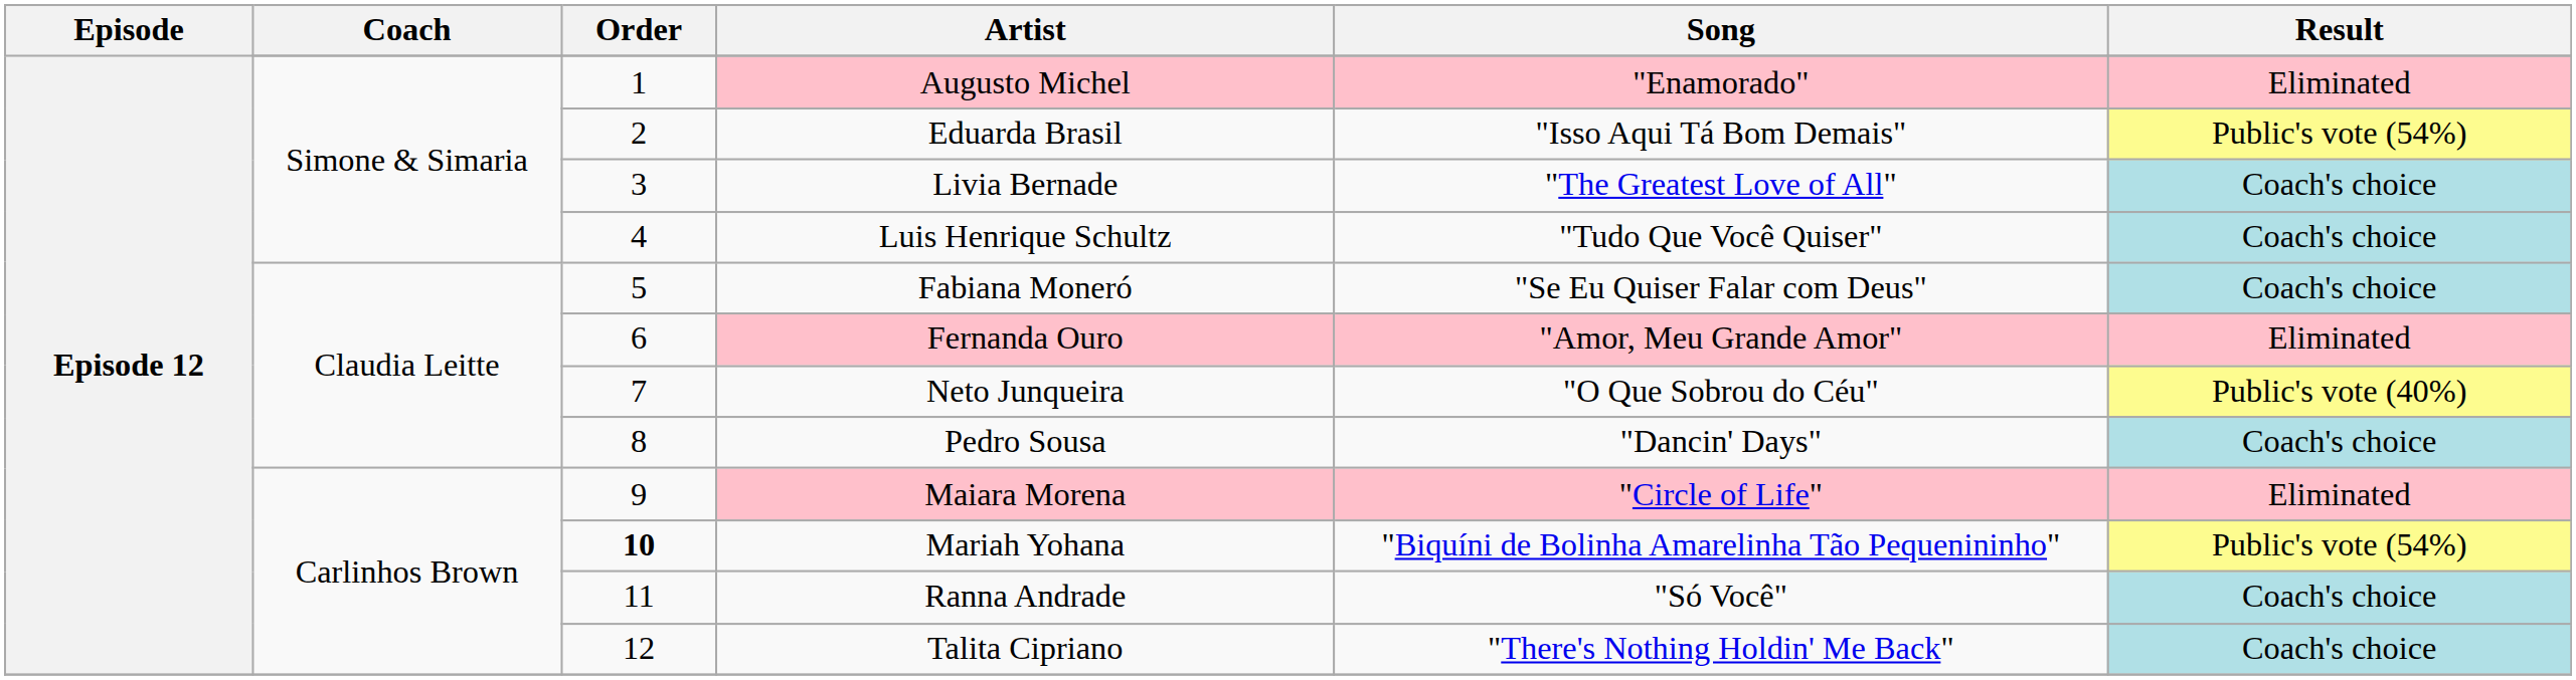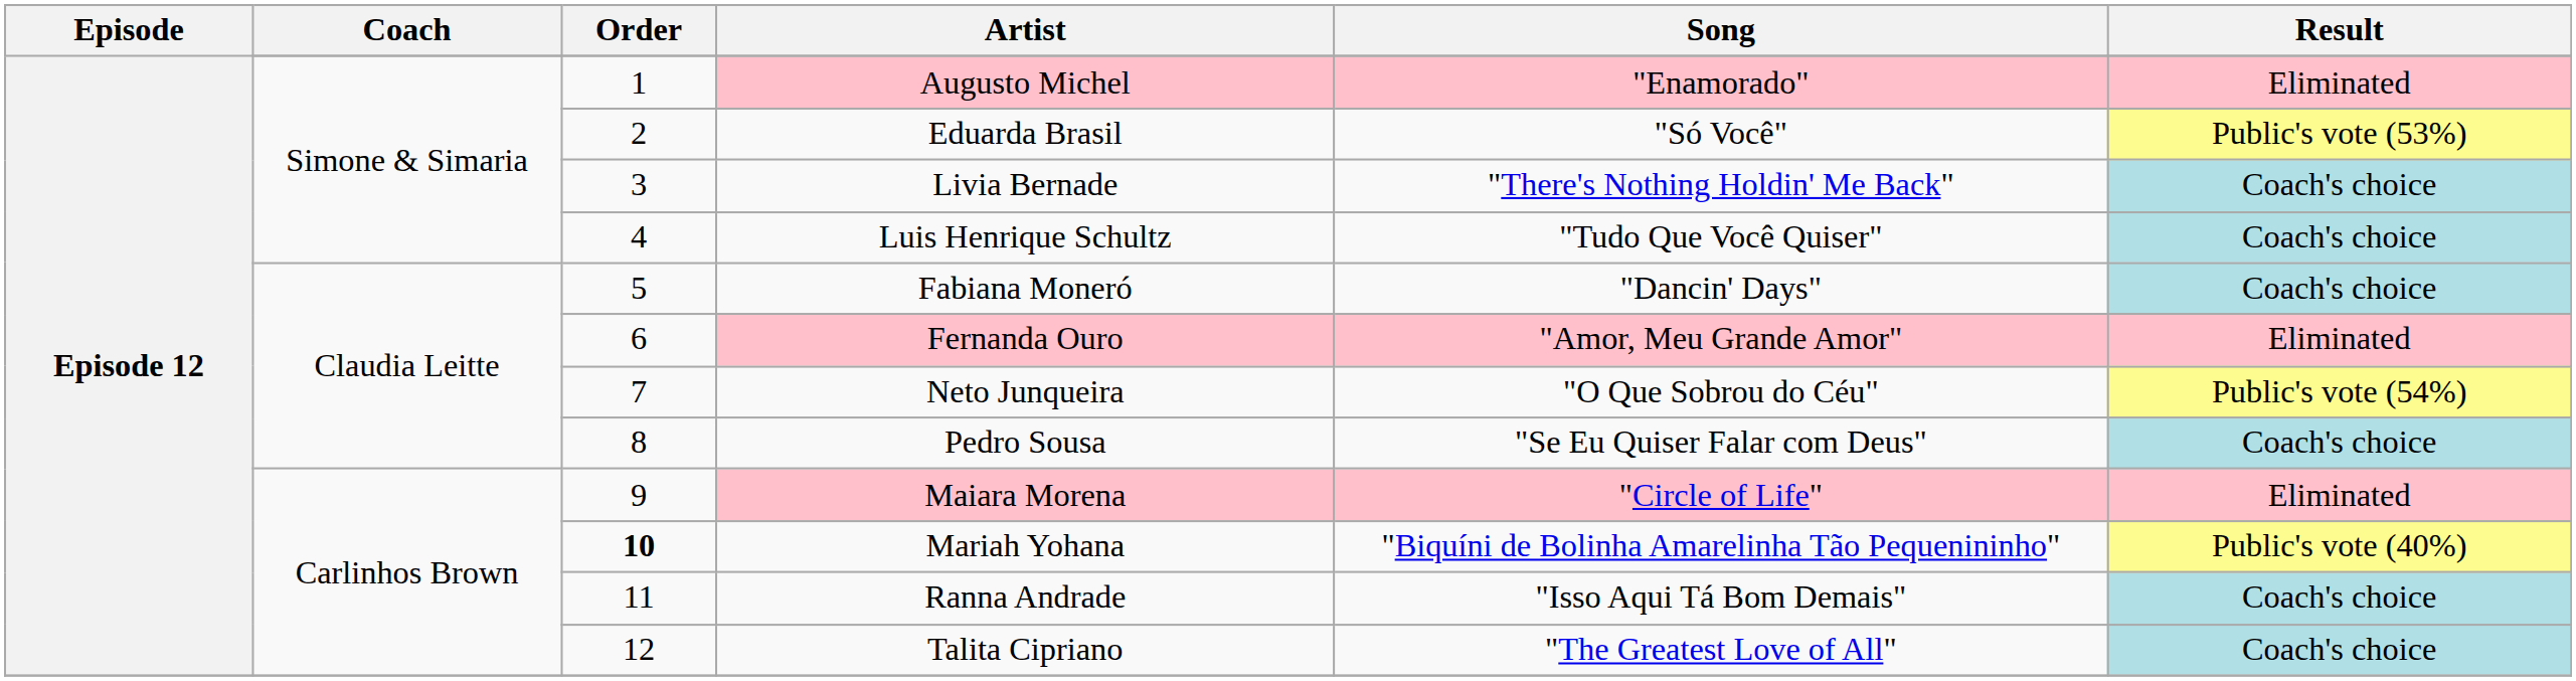 <table class="wikitable" style="text-align:center; width:100%;">
 <tr>
 <th scope="col" width="08%">Episode</th>
 <th scope="col" width="10%">Coach</th>
 <th scope="col" width="05%">Order</th>
 <th scope="col" width="20%">Artist</th>
 <th scope="col" width="25%">Song</th>
 <th scope="col" width="15%">Result</th>
 </tr>
 <tr>
 <th scope="col" rowspan=13>Episode 12<br><small></small></th>
 </tr>
 <tr>
 <td rowspan=4>Simone & Simaria</td>
 <td>1</td>
 <td bgcolor=FFC0CB>Augusto Michel</td>
 <td bgcolor=FFC0CB>"Enamorado"</td>
 <td bgcolor=FFC0CB>Eliminated</td>
 </tr>
 <tr>
 <td>2</td>
 <td>Eduarda Brasil</td>
-<td>"Isso Aqui Tá Bom Demais"</td>
-<td bgcolor=FDFC8F>Public's vote (54%)</td>
+<td>"Só Você"</td>
+<td bgcolor=FDFC8F>Public's vote (53%)</td>
 </tr>
 <tr>
 <td>3</td>
 <td>Livia Bernade</td>
-<td>"<a href='#'>The Greatest Love of All</a>"</td>
+<td>"<a href='#'>There's Nothing Holdin' Me Back</a>"</td>
 <td bgcolor=B0E0E6>Coach's choice</td>
 </tr>
 <tr>
 <td>4</td>
 <td>Luis Henrique Schultz</td>
 <td>"Tudo Que Você Quiser"</td>
 <td bgcolor=B0E0E6>Coach's choice</td>
 </tr>
 <tr>
 <td rowspan=4>Claudia Leitte</td>
 <td>5</td>
 <td>Fabiana Moneró</td>
-<td>"Se Eu Quiser Falar com Deus"</td>
+<td>"Dancin' Days"</td>
 <td bgcolor=B0E0E6>Coach's choice</td>
 </tr>
 <tr>
 <td>6</td>
 <td bgcolor=FFC0CB>Fernanda Ouro</td>
 <td bgcolor=FFC0CB>"Amor, Meu Grande Amor"</td>
 <td bgcolor=FFC0CB>Eliminated</td>
 </tr>
 <tr>
 <td>7</td>
 <td>Neto Junqueira</td>
 <td>"O Que Sobrou do Céu"</td>
-<td bgcolor=FDFC8F>Public's vote (40%)</td>
+<td bgcolor=FDFC8F>Public's vote (54%)</td>
 </tr>
 <tr>
 <td>8</td>
 <td>Pedro Sousa</td>
-<td>"Dancin' Days"</td>
+<td>"Se Eu Quiser Falar com Deus"</td>
 <td bgcolor=B0E0E6>Coach's choice</td>
 </tr>
 <tr>
 <td rowspan=4>Carlinhos Brown</td>
 <td>9</td>
 <td bgcolor=FFC0CB>Maiara Morena</td>
 <td bgcolor=FFC0CB>"<a href='#'>Circle of Life</a>"</td>
 <td bgcolor=FFC0CB>Eliminated</td>
 </tr>
 <tr>
 <td><strong>10</strong></td>
 <td>Mariah Yohana</td>
 <td>"<a href='#'>Biquíni de Bolinha Amarelinha Tão Pequenininho</a>"</td>
-<td bgcolor=FDFC8F>Public's vote (54%)</td>
+<td bgcolor=FDFC8F>Public's vote (40%)</td>
 </tr>
 <tr>
 <td>11</td>
 <td>Ranna Andrade</td>
-<td>"Só Você"</td>
+<td>"Isso Aqui Tá Bom Demais"</td>
 <td bgcolor=B0E0E6>Coach's choice</td>
 </tr>
 <tr>
 <td>12</td>
 <td>Talita Cipriano</td>
-<td>"<a href='#'>There's Nothing Holdin' Me Back</a>"</td>
+<td>"<a href='#'>The Greatest Love of All</a>"</td>
 <td bgcolor=B0E0E6>Coach's choice</td>
 </tr>
 <tr>
 </tr>
 </table>
